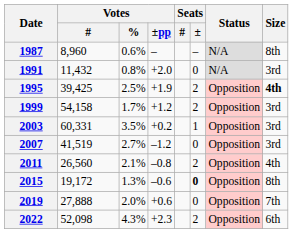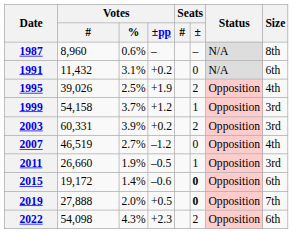 <table class="wikitable" style="font-size:98%;">
 <tr>
 <th width="65" rowspan="2">Date</th>
 <th colspan="3">Votes</th>
 <th colspan="2">Seats</th>
 <th rowspan="2">Status</th>
 <th rowspan="2">Size</th>
 </tr>
 <tr>
 <th width="75">#</th>
 <th>%</th>
 <th>±<a href='#'>pp</a></th>
 <th>#</th>
 <th>±</th>
 </tr>
 <tr>
 <th><a href='#'>1987</a></th>
 <td>8,960</td>
 <td>0.6%</td>
 <td>–</td>
 <td style="text-align:center;"></td>
 <td>–</td>
 <td style="background:#ddd;">N/A</td>
 <td>8th</td>
 </tr>
 <tr>
 <th><a href='#'>1991</a></th>
 <td>11,432</td>
-<td>0.8%</td>
-<td>+2.0</td>
+<td>3.1%</td>
+<td>+0.2</td>
 <td style="text-align:center;"></td>
 <td>0</td>
 <td style="background:#ddd;">N/A</td>
-<td>3rd</td>
+<td>6th</td>
 </tr>
 <tr>
 <th><a href='#'>1995</a></th>
-<td>39,425</td>
+<td>39,026</td>
 <td>2.5%</td>
 <td>+1.9</td>
 <td style="text-align:center;"></td>
 <td>2</td>
 <td style="background-color:#fcc;">Opposition</td>
-<td><strong>4th</strong></td>
+<td>4th</td>
 </tr>
 <tr>
 <th><a href='#'>1999</a></th>
 <td>54,158</td>
-<td>1.7%</td>
+<td>3.7%</td>
 <td>+1.2</td>
+<td style="text-align:center;"></td>
+<td>1</td>
+<td style="background-color:#fcc;">Opposition</td>
+<td>3rd</td>
+</tr>
+<tr>
+<th><a href='#'>2003</a></th>
+<td>60,331</td>
+<td>3.9%</td>
+<td>+0.2</td>
 <td style="text-align:center;"></td>
 <td>2</td>
 <td style="background-color:#fcc;">Opposition</td>
 <td>3rd</td>
 </tr>
 <tr>
-<th><a href='#'>2003</a></th>
-<td>60,331</td>
-<td>3.5%</td>
-<td>+0.2</td>
+<th><a href='#'>2007</a></th>
+<td>46,519</td>
+<td>2.7%</td>
+<td>–1.2</td>
+<td style="text-align:center;"></td>
+<td>0</td>
+<td style="background-color:#fcc;">Opposition</td>
+<td>4th</td>
+</tr>
+<tr>
+<th><a href='#'>2011</a></th>
+<td>26,660</td>
+<td>1.9%</td>
+<td>–0.5</td>
 <td style="text-align:center;"></td>
 <td>1</td>
 <td style="background-color:#fcc;">Opposition</td>
 <td>3rd</td>
 </tr>
 <tr>
-<th><a href='#'>2007</a></th>
-<td>41,519</td>
-<td>2.7%</td>
-<td>–1.2</td>
-<td style="text-align:center;"></td>
-<td>0</td>
-<td style="background-color:#fcc;">Opposition</td>
-<td>3rd</td>
-</tr>
-<tr>
-<th><a href='#'>2011</a></th>
-<td>26,560</td>
-<td>2.1%</td>
-<td>–0.8</td>
-<td style="text-align:center;"></td>
-<td>2</td>
-<td style="background-color:#fcc;">Opposition</td>
-<td>4th</td>
-</tr>
-<tr>
 <th><a href='#'>2015</a></th>
 <td>19,172</td>
-<td>1.3%</td>
+<td>1.4%</td>
 <td>–0.6</td>
 <td style="text-align:center;"></td>
 <td><strong>0</strong></td>
 <td style="background-color:#fcc;">Opposition</td>
-<td>8th</td>
+<td>6th</td>
 </tr>
 <tr>
 <th><a href='#'>2019</a></th>
 <td>27,888</td>
 <td>2.0%</td>
-<td>+0.6</td>
+<td>+0.5</td>
 <td style="text-align:center;"></td>
-<td>0</td>
+<td><strong>0</strong></td>
 <td style="background-color:#fcc;">Opposition</td>
 <td>7th</td>
 </tr>
 <tr>
 <th><a href='#'>2022</a></th>
-<td>52,098</td>
+<td>54,098</td>
 <td>4.3%</td>
 <td>+2.3</td>
 <td style="text-align:center;"></td>
 <td>2</td>
 <td style="background-color:#fcc;">Opposition</td>
 <td>6th</td>
 </tr>
 </table>
